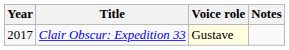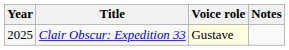 <table class="wikitable plainrowheaders sortable" style="margin-right: 0;">
 <tr>
 <th scope="col">Year</th>
 <th scope="col">Title</th>
 <th scope="col">Voice role</th>
 <th scope="col" class="unsortable">Notes</th>
 </tr>
 <tr>
-<td>2017</td>
+<td>2025</td>
 <td><em><a href='#'>Clair Obscur: Expedition 33</a></em></td>
 <td style="background: lightyellow;">Gustave</td>
 <td></td>
 </tr>
 </table>
